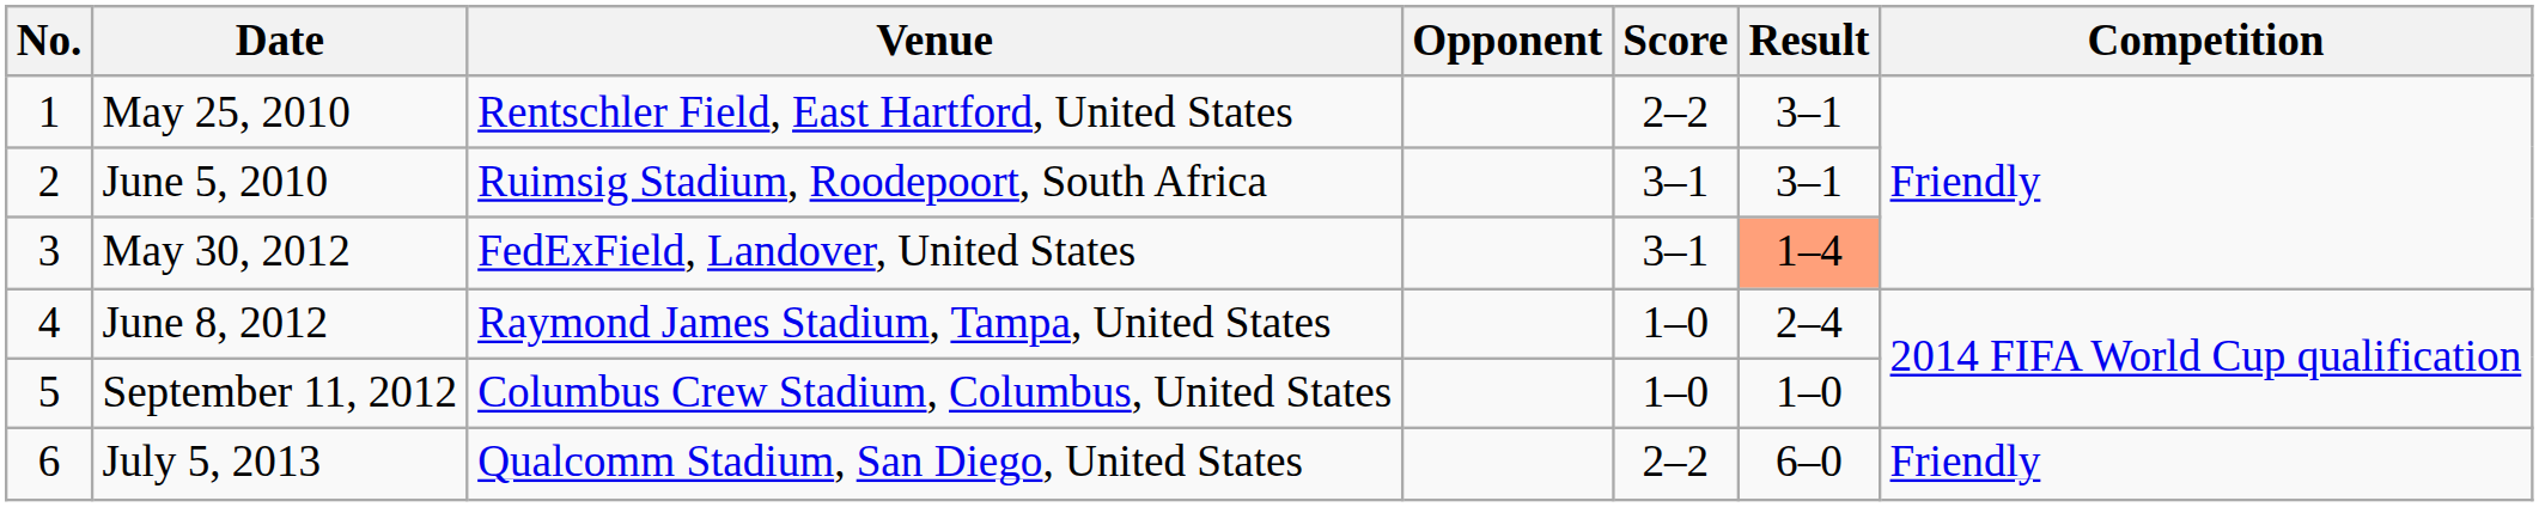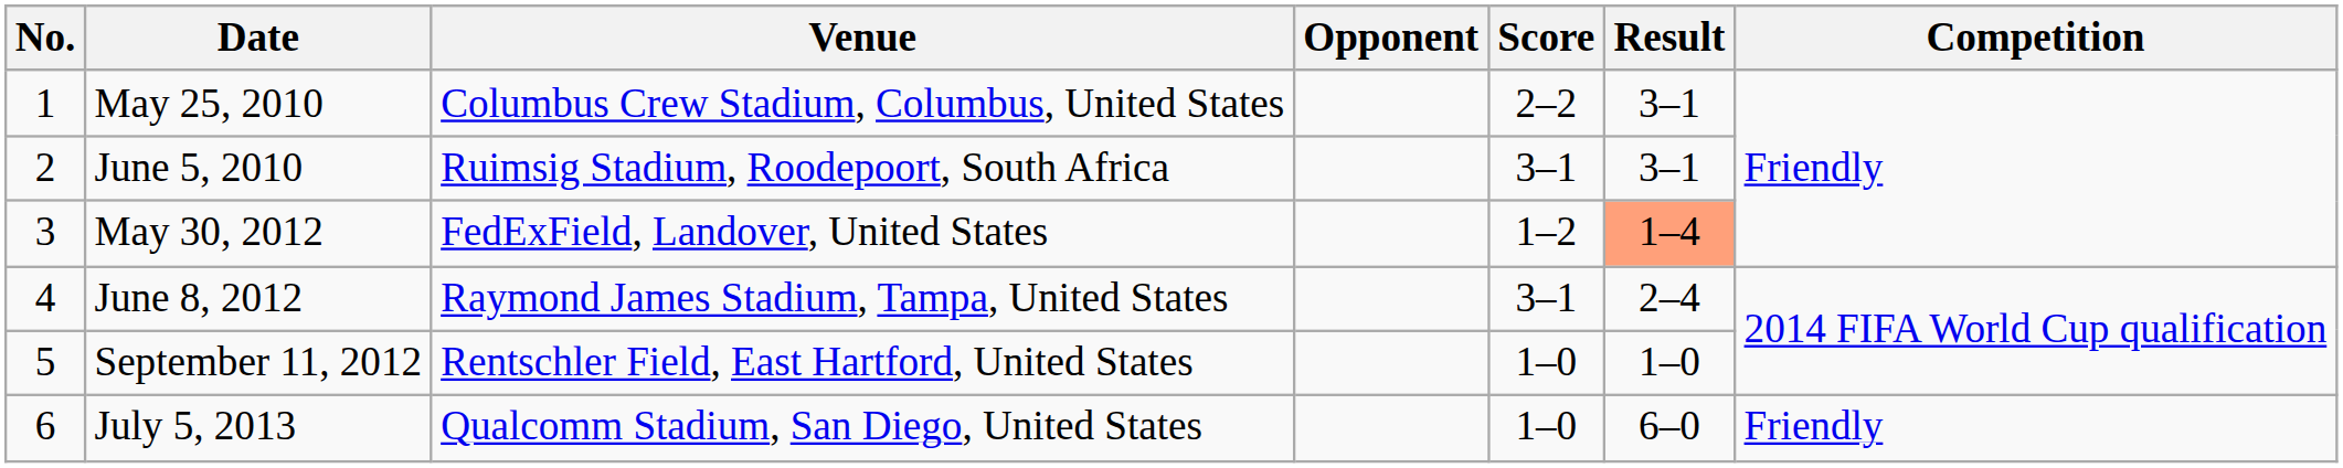 <table class="wikitable sortable">
 <tr style="background:#ccc; text-align:center;">
 <th>No.</th>
 <th>Date</th>
 <th>Venue</th>
 <th>Opponent</th>
 <th>Score</th>
 <th>Result</th>
 <th>Competition</th>
 </tr>
 <tr>
 <td style="text-align: center;">1</td>
 <td>May 25, 2010</td>
-<td><a href='#'>Rentschler Field</a>, <a href='#'>East Hartford</a>, United States</td>
+<td><a href='#'>Columbus Crew Stadium</a>, <a href='#'>Columbus</a>, United States</td>
 <td></td>
 <td style="text-align: center;">2–2</td>
 <td style="text-align: center;">3–1</td>
 <td rowspan="3"><a href='#'>Friendly</a></td>
 </tr>
 <tr>
 <td style="text-align: center;">2</td>
 <td>June 5, 2010</td>
 <td><a href='#'>Ruimsig Stadium</a>, <a href='#'>Roodepoort</a>, South Africa</td>
 <td></td>
 <td style="text-align: center;">3–1</td>
 <td style="text-align: center;">3–1</td>
 </tr>
 <tr>
 <td style="text-align: center;">3</td>
 <td>May 30, 2012</td>
 <td><a href='#'>FedExField</a>, <a href='#'>Landover</a>, United States</td>
 <td></td>
-<td style="text-align: center;">3–1</td>
+<td style="text-align: center;">1–2</td>
 <td style="background: lightsalmon; text-align: center;">1–4</td>
 </tr>
 <tr>
 <td style="text-align: center;">4</td>
 <td>June 8, 2012</td>
 <td><a href='#'>Raymond James Stadium</a>, <a href='#'>Tampa</a>, United States</td>
 <td></td>
-<td style="text-align: center;">1–0</td>
+<td style="text-align: center;">3–1</td>
 <td style="text-align: center;">2–4</td>
 <td rowspan="2"><a href='#'>2014 FIFA World Cup qualification</a></td>
 </tr>
 <tr>
 <td style="text-align: center;">5</td>
 <td>September 11, 2012</td>
-<td><a href='#'>Columbus Crew Stadium</a>, <a href='#'>Columbus</a>, United States</td>
+<td><a href='#'>Rentschler Field</a>, <a href='#'>East Hartford</a>, United States</td>
 <td></td>
 <td style="text-align: center;">1–0</td>
 <td style="text-align: center;">1–0</td>
 </tr>
 <tr>
 <td style="text-align: center;">6</td>
 <td>July 5, 2013</td>
 <td><a href='#'>Qualcomm Stadium</a>, <a href='#'>San Diego</a>, United States</td>
 <td></td>
-<td style="text-align: center;">2–2</td>
+<td style="text-align: center;">1–0</td>
 <td style="text-align: center;">6–0</td>
 <td><a href='#'>Friendly</a></td>
 </tr>
 </table>
